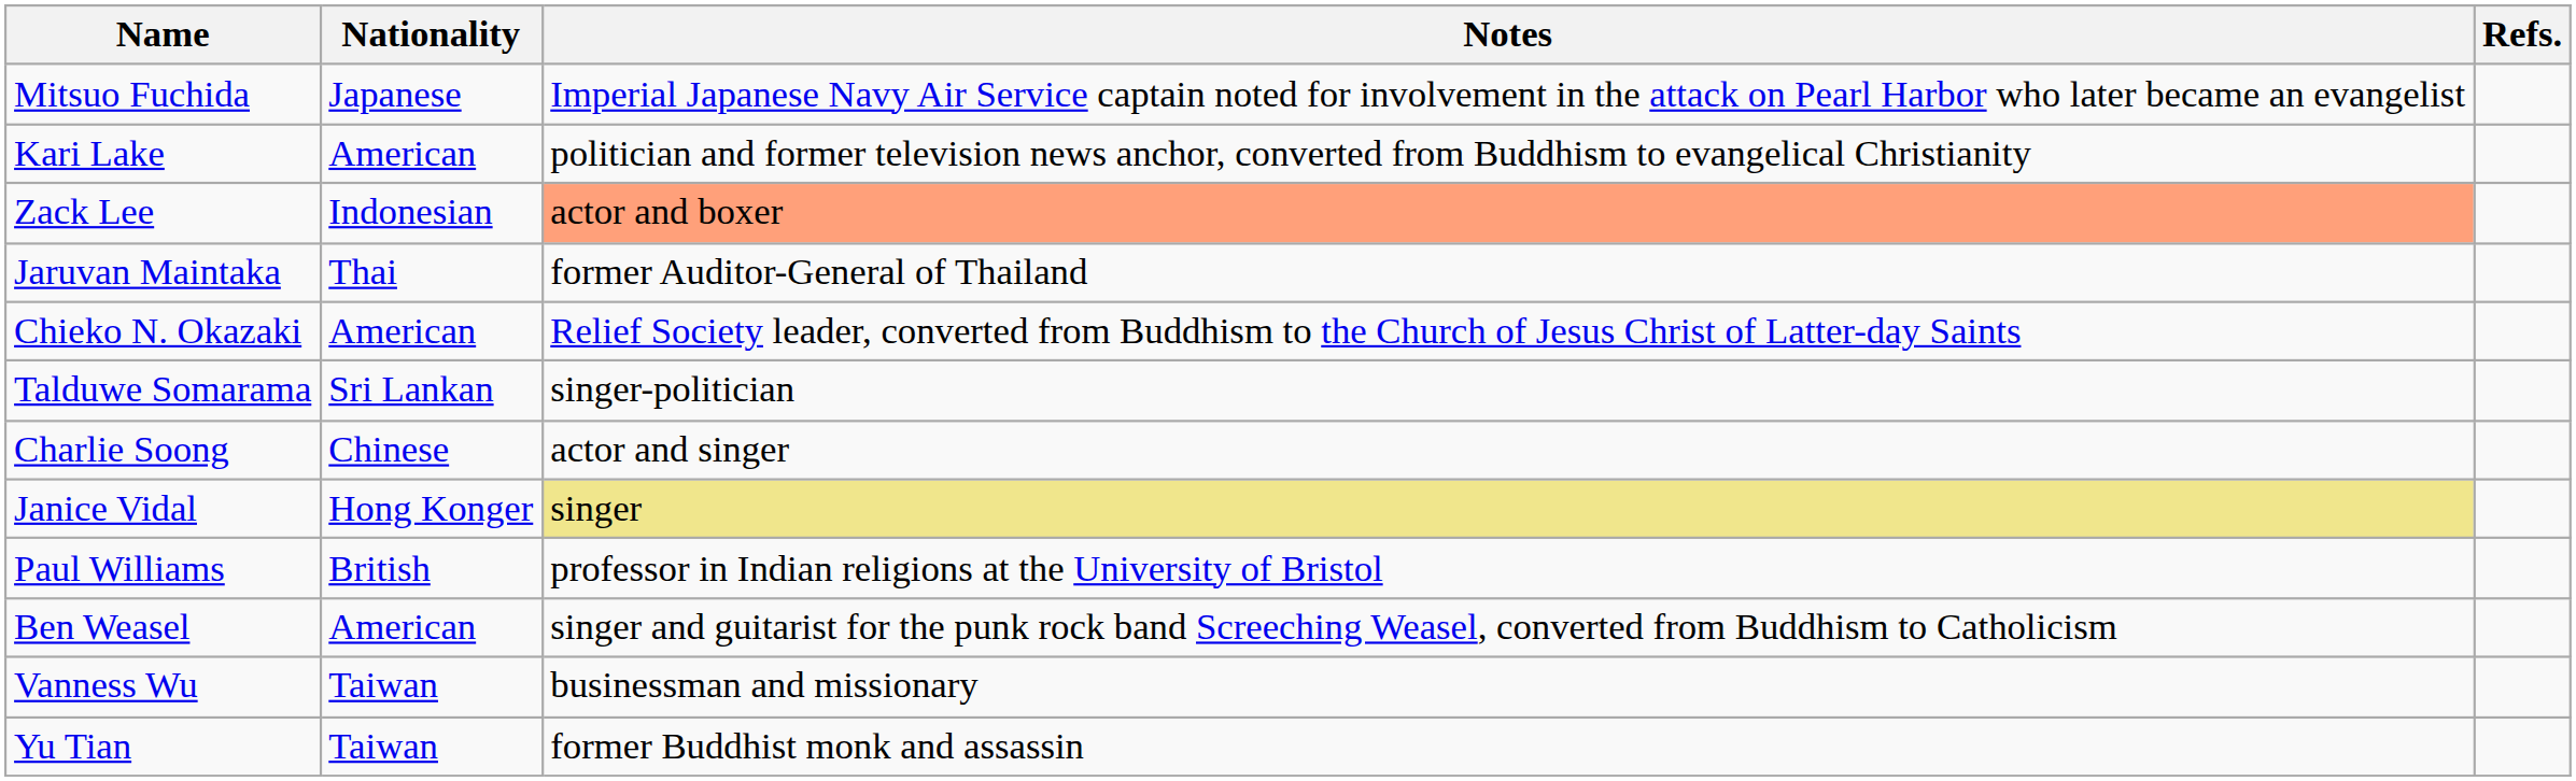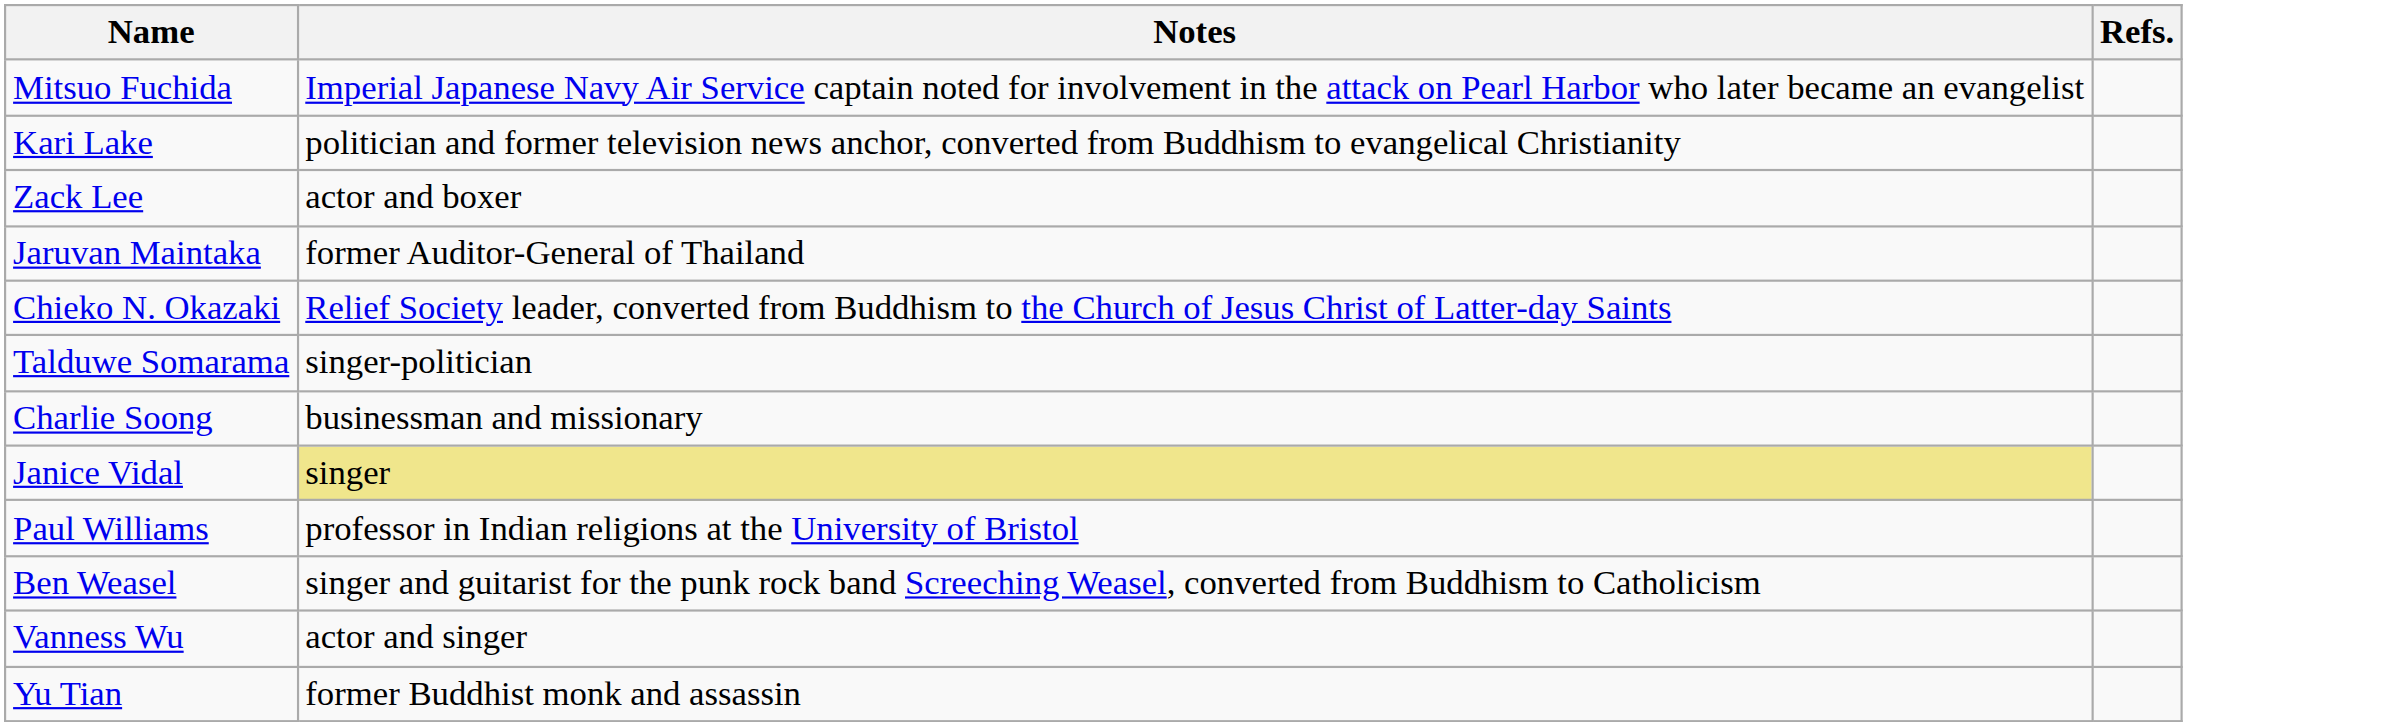 <table class="wikitable sortable">
 <tr>
 <th>Name</th>
-<th>Nationality</th>
 <th>Notes</th>
 <th>Refs.</th>
 </tr>
 <tr>
 <td><a href='#'>Mitsuo Fuchida</a></td>
-<td><a href='#'>Japanese</a></td>
 <td><a href='#'>Imperial Japanese Navy Air Service</a> captain noted for involvement in the <a href='#'>attack on Pearl Harbor</a> who later became an evangelist</td>
 <td></td>
 </tr>
 <tr>
 <td><a href='#'>Kari Lake</a></td>
-<td><a href='#'>American</a></td>
 <td>politician and former television news anchor, converted from Buddhism to evangelical Christianity</td>
 <td></td>
 </tr>
 <tr>
 <td><a href='#'>Zack Lee</a></td>
-<td><a href='#'>Indonesian</a></td>
-<td style="background: lightsalmon;">actor and boxer</td>
+<td>actor and boxer</td>
 <td></td>
 </tr>
 <tr>
 <td><a href='#'>Jaruvan Maintaka</a></td>
-<td><a href='#'>Thai</a></td>
 <td>former Auditor-General of Thailand</td>
 <td></td>
 </tr>
 <tr>
 <td><a href='#'>Chieko N. Okazaki</a></td>
-<td><a href='#'>American</a></td>
 <td><a href='#'>Relief Society</a> leader, converted from Buddhism to <a href='#'>the Church of Jesus Christ of Latter-day Saints</a></td>
 <td></td>
 </tr>
 <tr>
 <td><a href='#'>Talduwe Somarama</a></td>
-<td><a href='#'>Sri Lankan</a></td>
 <td>singer-politician</td>
 <td></td>
 </tr>
 <tr>
 <td><a href='#'>Charlie Soong</a></td>
-<td><a href='#'>Chinese</a></td>
-<td>actor and singer</td>
+<td>businessman and missionary</td>
 <td></td>
 </tr>
 <tr>
 <td><a href='#'>Janice Vidal</a></td>
-<td><a href='#'>Hong Konger</a></td>
 <td style="background: khaki;">singer</td>
 <td></td>
 </tr>
 <tr>
 <td><a href='#'>Paul Williams</a></td>
-<td><a href='#'>British</a></td>
 <td>professor in Indian religions at the <a href='#'>University of Bristol</a></td>
 <td></td>
 </tr>
 <tr>
 <td><a href='#'>Ben Weasel</a></td>
-<td><a href='#'>American</a></td>
 <td>singer and guitarist for the punk rock band <a href='#'>Screeching Weasel</a>, converted from Buddhism to Catholicism</td>
 <td></td>
 </tr>
 <tr>
 <td><a href='#'>Vanness Wu</a></td>
-<td><a href='#'>Taiwan</a></td>
-<td>businessman and missionary</td>
+<td>actor and singer</td>
 <td></td>
 </tr>
 <tr>
 <td><a href='#'>Yu Tian</a></td>
-<td><a href='#'>Taiwan</a></td>
 <td>former Buddhist monk and assassin</td>
 <td></td>
 </tr>
 </table>
